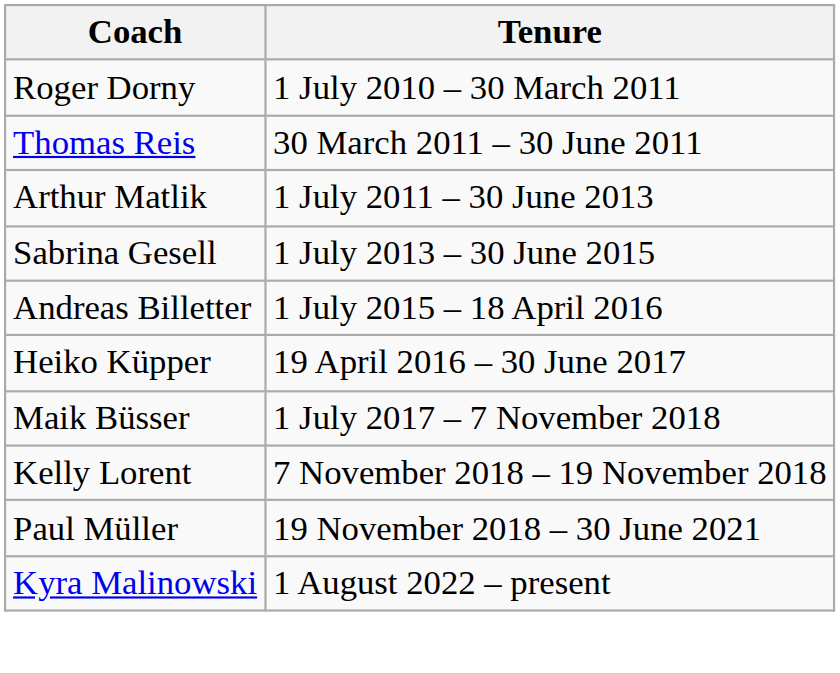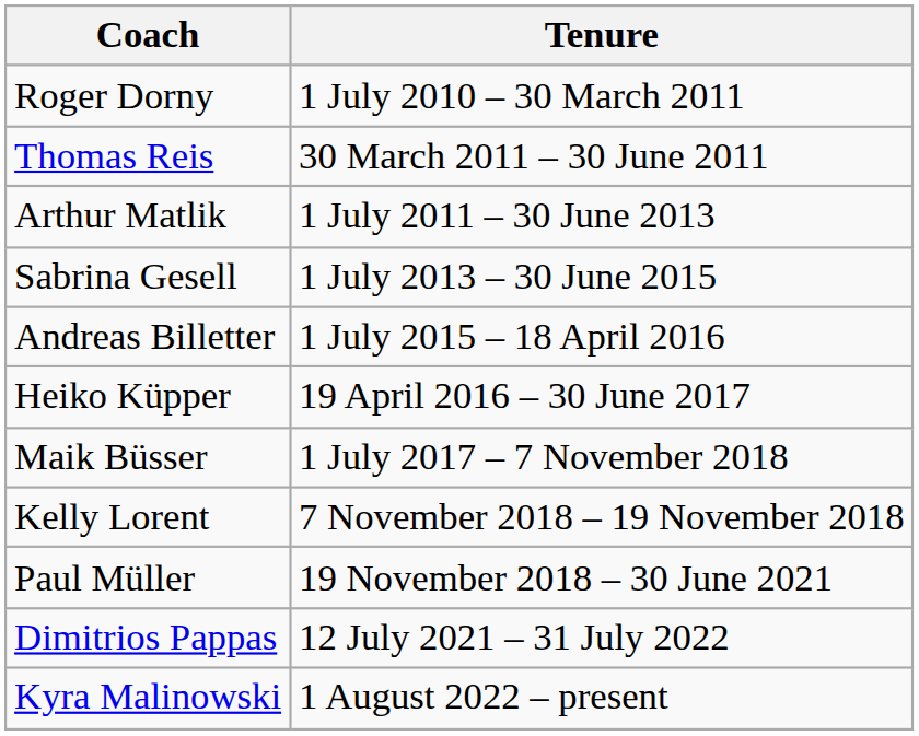 <table class="wikitable">
 <tr>
 <th>Coach</th>
 <th>Tenure</th>
 </tr>
 <tr>
 <td> Roger Dorny</td>
 <td>1 July 2010 – 30 March 2011</td>
 </tr>
 <tr>
 <td> <a href='#'>Thomas Reis</a></td>
 <td>30 March 2011 – 30 June 2011</td>
 </tr>
 <tr>
 <td> Arthur Matlik</td>
 <td>1 July 2011 – 30 June 2013</td>
 </tr>
 <tr>
 <td> Sabrina Gesell</td>
 <td>1 July 2013 – 30 June 2015</td>
 </tr>
 <tr>
 <td> Andreas Billetter</td>
 <td>1 July 2015 – 18 April 2016</td>
 </tr>
 <tr>
 <td> Heiko Küpper</td>
 <td>19 April 2016 – 30 June 2017</td>
 </tr>
 <tr>
 <td> Maik Büsser</td>
 <td>1 July 2017 – 7 November 2018</td>
 </tr>
 <tr>
 <td> Kelly Lorent</td>
 <td>7 November 2018 – 19 November 2018</td>
 </tr>
 <tr>
 <td> Paul Müller</td>
 <td>19 November 2018 – 30 June 2021</td>
 </tr>
 <tr>
+<td> <a href='#'>Dimitrios Pappas</a></td>
+<td>12 July 2021 – 31 July 2022</td>
+</tr>
+<tr>
 <td> <a href='#'>Kyra Malinowski</a></td>
 <td>1 August 2022 – present</td>
 </tr>
 </table>
